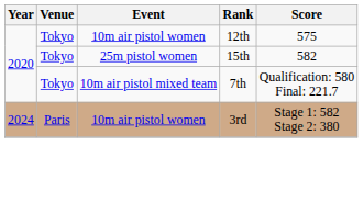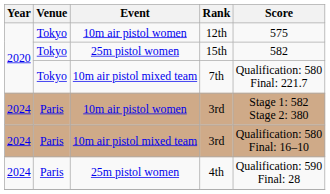 <table class="wikitable sortable" style="text-align:center;">
 <tr>
 <th>Year</th>
 <th>Venue</th>
 <th>Event</th>
 <th>Rank</th>
 <th>Score</th>
 </tr>
 <tr>
 <td rowspan=3><a href='#'>2020</a></td>
 <td> <a href='#'>Tokyo</a></td>
 <td><a href='#'>10m air pistol women</a></td>
 <td>12th</td>
 <td>575</td>
 </tr>
 <tr>
 <td> <a href='#'>Tokyo</a></td>
 <td><a href='#'>25m pistol women</a></td>
 <td>15th</td>
 <td>582</td>
 </tr>
 <tr>
 <td> <a href='#'>Tokyo</a></td>
 <td><a href='#'>10m air pistol mixed team</a></td>
 <td>7th</td>
 <td>Qualification: 580<br>Final: 221.7</td>
 </tr>
 <tr bgcolor=#CFAA88>
 <td><a href='#'>2024</a></td>
 <td> <a href='#'>Paris</a></td>
 <td><a href='#'>10m air pistol women</a></td>
 <td>3rd</td>
 <td>Stage 1: 582<br>Stage 2: 380</td>
 </tr>
+<tr bgcolor=#CFAA88>
+<td><a href='#'>2024</a></td>
+<td> <a href='#'>Paris</a></td>
+<td><a href='#'>10m air pistol mixed team</a></td>
+<td>3rd</td>
+<td>Qualification: 580<br>Final: 16–10</td>
+</tr>
+<tr>
+<td><a href='#'>2024</a></td>
+<td> <a href='#'>Paris</a></td>
+<td><a href='#'>25m pistol women</a></td>
+<td>4th</td>
+<td>Qualification: 590<br>Final: 28</td>
+</tr>
 <tr>
 </tr>
 </table>
